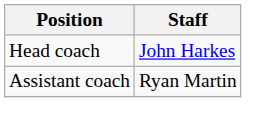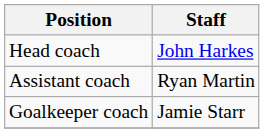 <table class="wikitable">
 <tr>
 <th>Position</th>
 <th>Staff</th>
 </tr>
 <tr>
 <td>Head coach</td>
 <td> <a href='#'>John Harkes</a></td>
 </tr>
 <tr>
 <td>Assistant coach</td>
 <td> Ryan Martin</td>
 </tr>
 <tr>
+<td>Goalkeeper coach</td>
+<td> Jamie Starr</td>
+</tr>
+<tr>
 </tr>
 </table>
